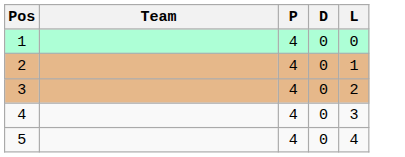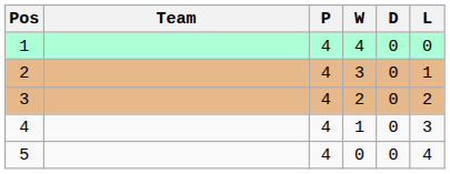 <table class="wikitable" style="font-size: 100%">
 <tr>
 <th width=20>Pos</th>
 <th width=200>Team</th>
 <th width=20>P</th>
+<th width=20>W</th>
 <th width=20>D</th>
 <th width=20>L</th>
 </tr>
 <tr align=center style="background: #ADFFD6;">
 <td>1</td>
 <td align="left"></td>
+<td>4</td>
 <td>4</td>
 <td>0</td>
 <td>0</td>
 </tr>
 <tr align=center style="background: #E6B88A;">
 <td>2</td>
 <td align="left"></td>
 <td>4</td>
+<td>3</td>
 <td>0</td>
 <td>1</td>
 </tr>
 <tr align=center style="background: #E6B88A;">
 <td>3</td>
 <td align="left"></td>
 <td>4</td>
+<td>2</td>
 <td>0</td>
 <td>2</td>
 </tr>
 <tr align=center>
 <td>4</td>
 <td align="left"></td>
 <td>4</td>
+<td>1</td>
 <td>0</td>
 <td>3</td>
 </tr>
 <tr align=center>
 <td>5</td>
 <td align="left"></td>
 <td>4</td>
 <td>0</td>
+<td>0</td>
 <td>4</td>
 </tr>
 </table>
